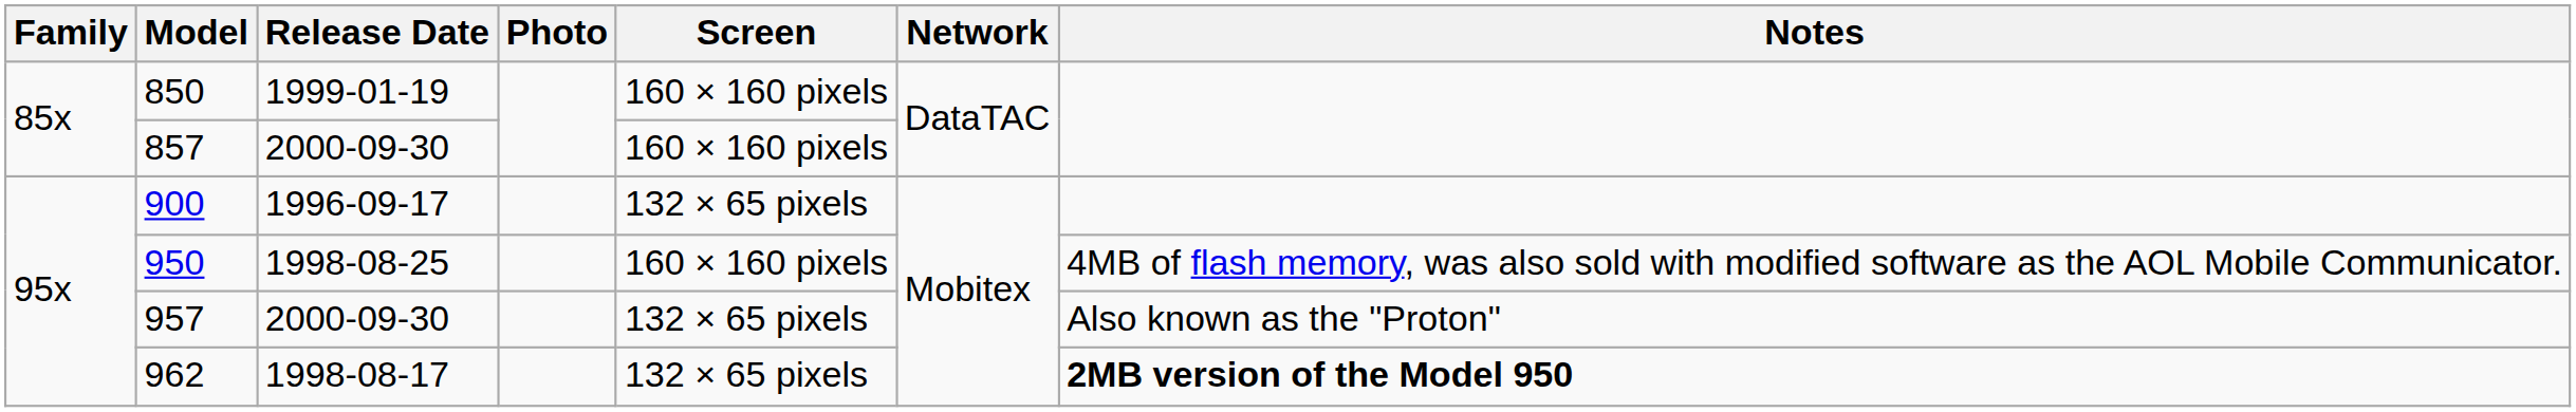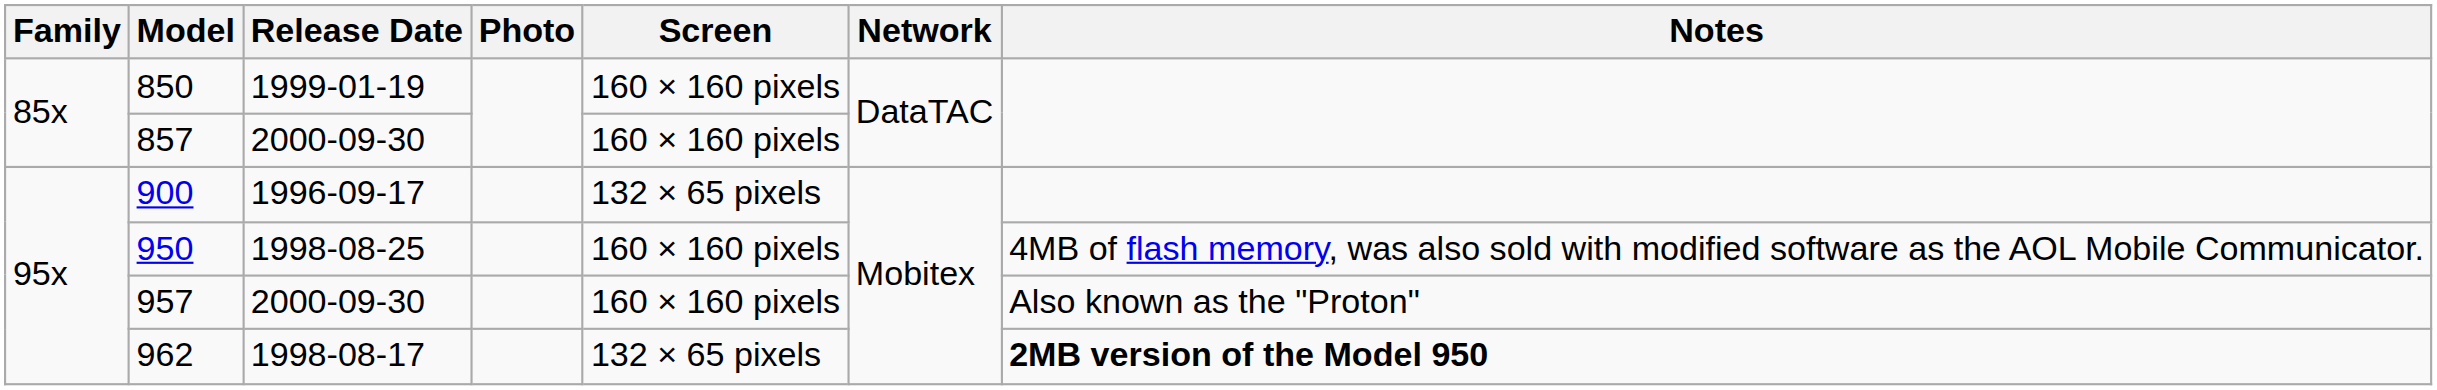 <table class="wikitable sortable">
 <tr>
 <th>Family</th>
 <th>Model</th>
 <th>Release Date</th>
 <th>Photo</th>
 <th>Screen</th>
 <th>Network</th>
 <th>Notes</th>
 </tr>
 <tr>
 <td rowspan=2>85x</td>
 <td>850</td>
 <td>1999-01-19</td>
 <td rowspan="2"></td>
 <td>160 × 160 pixels</td>
 <td rowspan=2>DataTAC</td>
 <td rowspan=2></td>
 </tr>
 <tr>
 <td>857</td>
 <td>2000-09-30</td>
 <td>160 × 160 pixels</td>
 </tr>
 <tr>
 <td rowspan=4>95x</td>
 <td><a href='#'>900</a></td>
 <td>1996-09-17</td>
 <td></td>
 <td>132 × 65 pixels</td>
 <td rowspan=4>Mobitex</td>
 <td></td>
 </tr>
 <tr>
 <td><a href='#'>950</a></td>
 <td>1998-08-25</td>
 <td></td>
 <td>160 × 160 pixels</td>
 <td>4MB of <a href='#'>flash memory</a>, was also sold with modified software as the AOL Mobile Communicator.</td>
 </tr>
 <tr>
 <td>957</td>
 <td>2000-09-30</td>
 <td></td>
-<td>132 × 65 pixels</td>
+<td>160 × 160 pixels</td>
 <td>Also known as the "Proton"</td>
 </tr>
 <tr>
 <td>962</td>
 <td>1998-08-17</td>
 <td></td>
 <td>132 × 65 pixels</td>
 <td><strong>2MB version of the Model 950</strong></td>
 </tr>
 </table>
